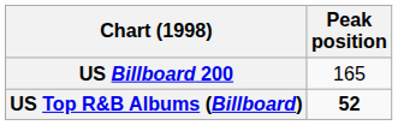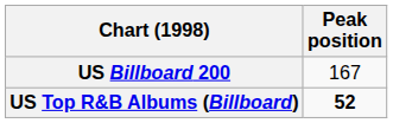 <table class="wikitable sortable plainrowheaders" style="text-align:center">
 <tr>
 <th scope="col">Chart (1998)</th>
 <th scope="col">Peak<br> position</th>
 </tr>
 <tr>
 <th scope="row">US <a href='#'><em>Billboard</em> 200</a></th>
-<td>165</td>
+<td>167</td>
 </tr>
 <tr>
 <th scope="row">US <a href='#'>Top R&B Albums</a> (<em><a href='#'>Billboard</a></em>)</th>
 <td><strong>52</strong></td>
 </tr>
 </table>
